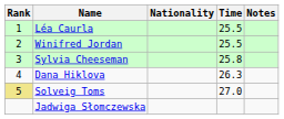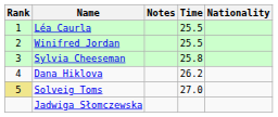 <table class="wikitable sortable" style="text-align:center">
 <tr>
 <th>Rank</th>
 <th>Name</th>
+<th>Notes</th>
+<th>Time</th>
 <th>Nationality</th>
-<th>Time</th>
-<th>Notes</th>
 </tr>
 <tr bgcolor=ccffcc>
 <td>1</td>
 <td align=left><a href='#'>Léa Caurla</a></td>
+<td></td>
+<td>25.5</td>
 <td align=left></td>
-<td>25.5</td>
-<td></td>
 </tr>
 <tr bgcolor=ccffcc>
 <td>2</td>
 <td align=left><a href='#'>Winifred Jordan</a></td>
+<td></td>
+<td>25.5</td>
 <td align=left></td>
-<td>25.5</td>
-<td></td>
 </tr>
 <tr bgcolor=ccffcc>
 <td>3</td>
 <td align=left><a href='#'>Sylvia Cheeseman</a></td>
+<td></td>
+<td>25.8</td>
 <td align=left></td>
-<td>25.8</td>
-<td></td>
 </tr>
 <tr>
 <td>4</td>
 <td align=left><a href='#'>Dana Hiklova</a></td>
+<td></td>
+<td>26.2</td>
 <td align=left></td>
-<td>26.3</td>
-<td></td>
 </tr>
 <tr>
 <td style="background: khaki;">5</td>
 <td align=left><a href='#'>Solveig Toms</a></td>
+<td></td>
+<td>27.0</td>
 <td align=left></td>
-<td>27.0</td>
-<td></td>
 </tr>
 <tr>
 <td></td>
 <td align=left><a href='#'>Jadwiga Słomczewska</a></td>
-<td align=left></td>
 <td></td>
 <td></td>
+<td align=left></td>
 </tr>
 </table>
